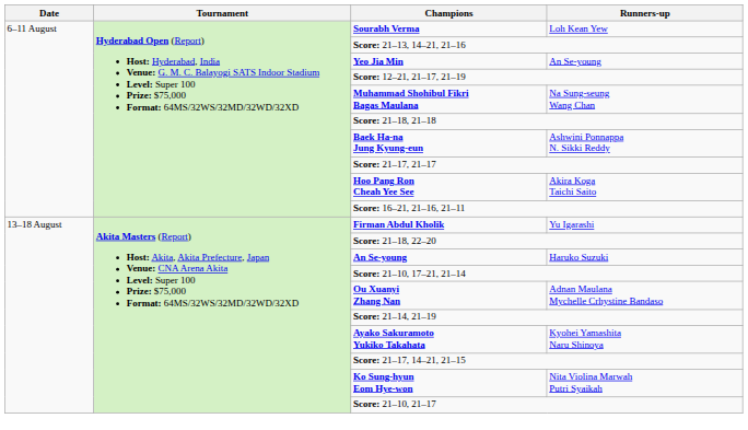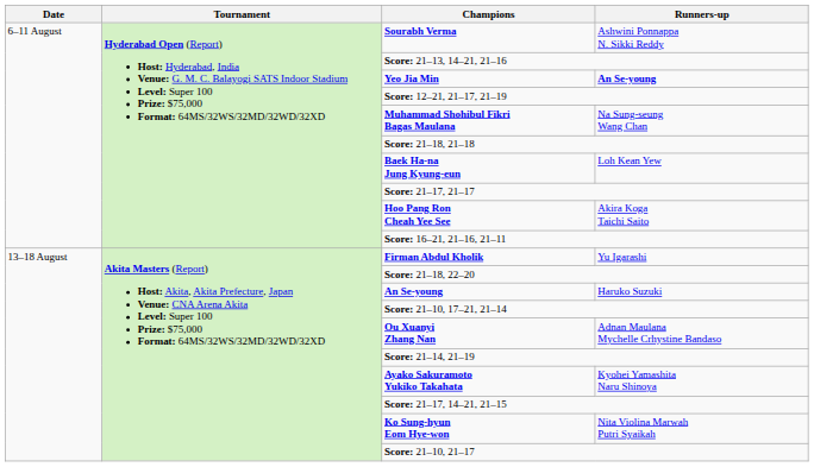 <table class=wikitable style=font-size:80%>
 <tr>
 <th width=110>Date</th>
 <th width=330>Tournament</th>
 <th width=250>Champions</th>
 <th width=250>Runners-up</th>
 </tr>
 <tr valign=top>
 <td rowspan=10>6–11 August</td>
 <td style="background:#D4F1C5;" rowspan="10"><br><strong><a href='#'>Hyderabad Open</a></strong> (<a href='#'>Report</a>)<ul><li><strong>Host:</strong> <a href='#'>Hyderabad</a>, <a href='#'>India</a></li><li><strong>Venue:</strong> <a href='#'>G. M. C. Balayogi SATS Indoor Stadium</a></li><li><strong>Level:</strong> Super 100</li><li><strong>Prize:</strong> $75,000</li><li><strong>Format:</strong> 64MS/32WS/32MD/32WD/32XD</li></ul></td>
 <td><strong> <a href='#'>Sourabh Verma</a></strong></td>
-<td> <a href='#'>Loh Kean Yew</a></td>
+<td> <a href='#'>Ashwini Ponnappa</a><br> <a href='#'>N. Sikki Reddy</a></td>
 </tr>
 <tr>
 <td colspan=2><strong>Score:</strong> 21–13, 14–21, 21–16</td>
 </tr>
 <tr valign=top>
 <td><strong> <a href='#'>Yeo Jia Min</a></strong></td>
-<td> <a href='#'>An Se-young</a></td>
+<td><strong> <a href='#'>An Se-young</a></strong></td>
 </tr>
 <tr>
 <td colspan=2><strong>Score:</strong> 12–21, 21–17, 21–19</td>
 </tr>
 <tr valign=top>
 <td><strong> <a href='#'>Muhammad Shohibul Fikri</a><br> <a href='#'>Bagas Maulana</a></strong></td>
 <td> <a href='#'>Na Sung-seung</a><br> <a href='#'>Wang Chan</a></td>
 </tr>
 <tr>
 <td colspan=2><strong>Score:</strong> 21–18, 21–18</td>
 </tr>
 <tr valign=top>
 <td><strong> <a href='#'>Baek Ha-na</a><br> <a href='#'>Jung Kyung-eun</a></strong></td>
-<td> <a href='#'>Ashwini Ponnappa</a><br> <a href='#'>N. Sikki Reddy</a></td>
+<td> <a href='#'>Loh Kean Yew</a></td>
 </tr>
 <tr>
 <td colspan=2><strong>Score:</strong> 21–17, 21–17</td>
 </tr>
 <tr valign=top>
 <td><strong> <a href='#'>Hoo Pang Ron</a><br> <a href='#'>Cheah Yee See</a></strong></td>
 <td> <a href='#'>Akira Koga</a><br> <a href='#'>Taichi Saito</a></td>
 </tr>
 <tr>
 <td colspan=2><strong>Score:</strong> 16–21, 21–16, 21–11</td>
 </tr>
 <tr valign=top>
 <td rowspan=10>13–18 August</td>
 <td style="background:#D4F1C5;" rowspan="10"><br><strong><a href='#'>Akita Masters</a></strong> (<a href='#'>Report</a>)<ul><li><strong>Host:</strong> <a href='#'>Akita</a>, <a href='#'>Akita Prefecture</a>, <a href='#'>Japan</a></li><li><strong>Venue:</strong> <a href='#'>CNA Arena Akita</a></li><li><strong>Level:</strong> Super 100</li><li><strong>Prize:</strong> $75,000</li><li><strong>Format:</strong> 64MS/32WS/32MD/32WD/32XD</li></ul></td>
 <td><strong> <a href='#'>Firman Abdul Kholik</a></strong></td>
 <td> <a href='#'>Yu Igarashi</a></td>
 </tr>
 <tr>
 <td colspan=2><strong>Score:</strong> 21–18, 22–20</td>
 </tr>
 <tr valign=top>
 <td><strong> <a href='#'>An Se-young</a></strong></td>
 <td> <a href='#'>Haruko Suzuki</a></td>
 </tr>
 <tr>
 <td colspan=2><strong>Score:</strong> 21–10, 17–21, 21–14</td>
 </tr>
 <tr valign=top>
 <td><strong> <a href='#'>Ou Xuanyi</a><br> <a href='#'>Zhang Nan</a></strong></td>
 <td> <a href='#'>Adnan Maulana</a><br> <a href='#'>Mychelle Crhystine Bandaso</a></td>
 </tr>
 <tr>
 <td colspan=2><strong>Score:</strong> 21–14, 21–19</td>
 </tr>
 <tr valign=top>
 <td><strong> <a href='#'>Ayako Sakuramoto</a><br> <a href='#'>Yukiko Takahata</a></strong></td>
 <td> <a href='#'>Kyohei Yamashita</a><br> <a href='#'>Naru Shinoya</a></td>
 </tr>
 <tr>
 <td colspan=2><strong>Score:</strong> 21–17, 14–21, 21–15</td>
 </tr>
 <tr valign=top>
 <td><strong> <a href='#'>Ko Sung-hyun</a><br> <a href='#'>Eom Hye-won</a></strong></td>
 <td> <a href='#'>Nita Violina Marwah</a><br> <a href='#'>Putri Syaikah</a></td>
 </tr>
 <tr>
 <td colspan=2><strong>Score:</strong> 21–10, 21–17</td>
 </tr>
 </table>
